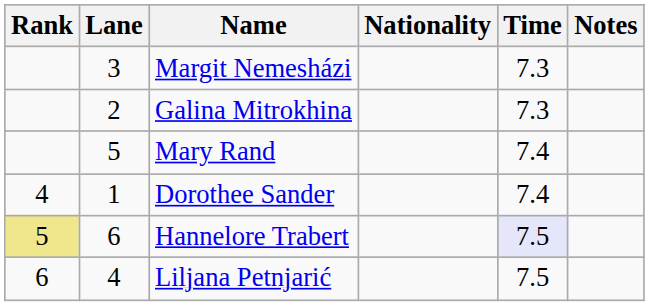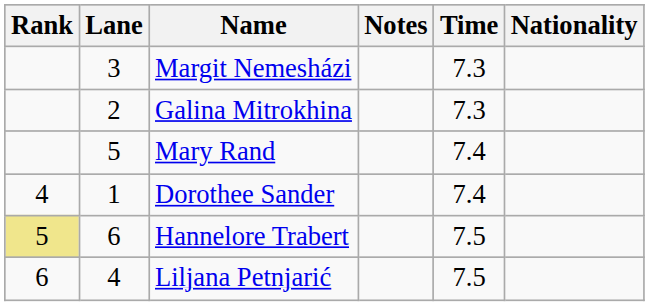 <table class="wikitable sortable" style="text-align:center">
 <tr>
 <th>Rank</th>
 <th>Lane</th>
 <th>Name</th>
+<th>Notes</th>
+<th>Time</th>
 <th>Nationality</th>
-<th>Time</th>
-<th>Notes</th>
 </tr>
 <tr>
 <td></td>
 <td>3</td>
 <td align="left"><a href='#'>Margit Nemesházi</a></td>
+<td></td>
+<td>7.3</td>
 <td align=left></td>
-<td>7.3</td>
-<td></td>
 </tr>
 <tr>
 <td></td>
 <td>2</td>
 <td align="left"><a href='#'>Galina Mitrokhina</a></td>
+<td></td>
+<td>7.3</td>
 <td align=left></td>
-<td>7.3</td>
-<td></td>
 </tr>
 <tr>
 <td></td>
 <td>5</td>
 <td align="left"><a href='#'>Mary Rand</a></td>
+<td></td>
+<td>7.4</td>
 <td align=left></td>
-<td>7.4</td>
-<td></td>
 </tr>
 <tr>
 <td>4</td>
 <td>1</td>
 <td align="left"><a href='#'>Dorothee Sander</a></td>
+<td></td>
+<td>7.4</td>
 <td align=left></td>
-<td>7.4</td>
-<td></td>
 </tr>
 <tr>
 <td style="background: khaki;">5</td>
 <td>6</td>
 <td align="left"><a href='#'>Hannelore Trabert</a></td>
+<td></td>
+<td>7.5</td>
 <td align=left></td>
-<td style="background: lavender;">7.5</td>
-<td></td>
 </tr>
 <tr>
 <td>6</td>
 <td>4</td>
 <td align="left"><a href='#'>Liljana Petnjarić</a></td>
+<td></td>
+<td>7.5</td>
 <td align=left></td>
-<td>7.5</td>
-<td></td>
 </tr>
 </table>
